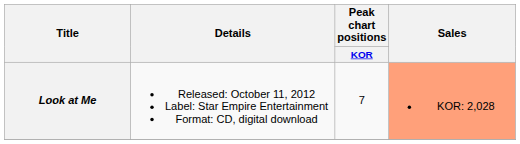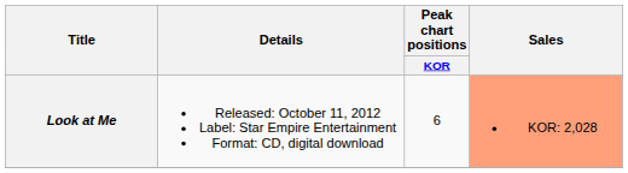 <table class="wikitable plainrowheaders" style="text-align:center;">
 <tr>
 <th scope="col" rowspan="2" style="width:11em;">Title</th>
 <th scope="col" rowspan="2" style="width:18em;">Details</th>
 <th scope="col" rowspan="1">Peak chart<br>positions</th>
 <th scope="col" rowspan="2" style="width:11em;">Sales</th>
 </tr>
 <tr>
 <th scope="col" style="width:3em;font-size:90%;"><a href='#'>KOR</a><br></th>
 </tr>
 <tr>
 <th scope="row"><em>Look at Me</em></th>
 <td><br><ul><li>Released: October 11, 2012</li><li>Label: Star Empire Entertainment</li><li>Format: CD, digital download</li></ul></td>
-<td>7</td>
+<td>6</td>
 <td style="background: lightsalmon;"><br><ul><li>KOR: 2,028</li></ul></td>
 </tr>
 <tr>
 </tr>
 </table>
